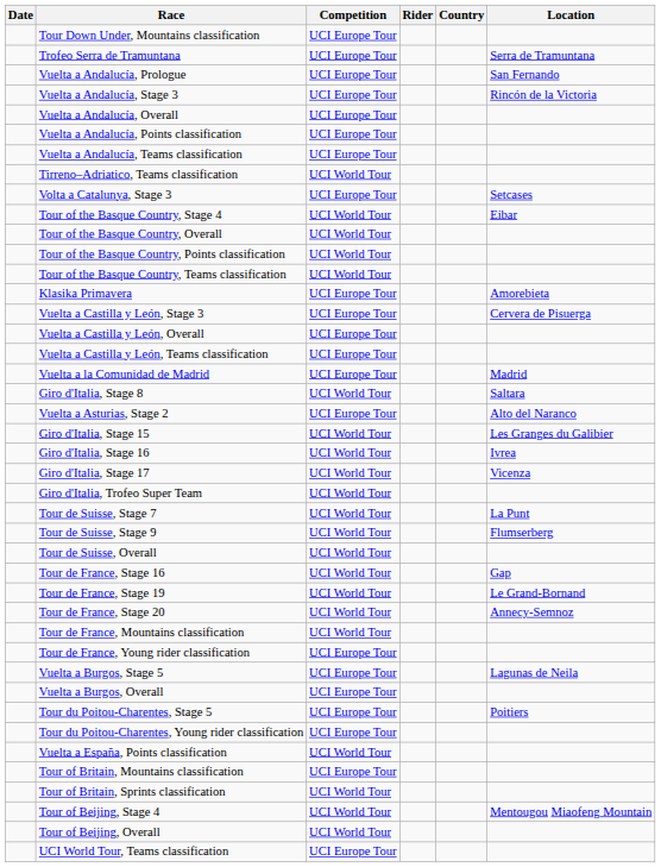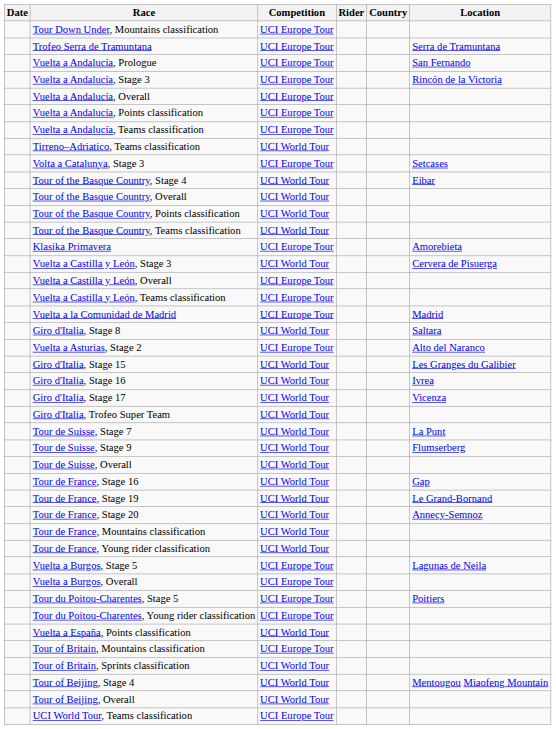 <table class="wikitable sortable">
 <tr>
 <th>Date</th>
 <th>Race</th>
 <th>Competition</th>
 <th>Rider</th>
 <th>Country</th>
 <th>Location</th>
 </tr>
 <tr>
 <td></td>
 <td><a href='#'>Tour Down Under</a>, Mountains classification</td>
 <td><a href='#'>UCI Europe Tour</a></td>
 <td></td>
 <td></td>
 <td></td>
 </tr>
 <tr>
 <td></td>
 <td><a href='#'>Trofeo Serra de Tramuntana</a></td>
 <td><a href='#'>UCI Europe Tour</a></td>
 <td></td>
 <td></td>
 <td><a href='#'>Serra de Tramuntana</a></td>
 </tr>
 <tr>
 <td></td>
 <td><a href='#'>Vuelta a Andalucía</a>, Prologue</td>
 <td><a href='#'>UCI Europe Tour</a></td>
 <td></td>
 <td></td>
 <td><a href='#'>San Fernando</a></td>
 </tr>
 <tr>
 <td></td>
 <td><a href='#'>Vuelta a Andalucía</a>, Stage 3</td>
 <td><a href='#'>UCI Europe Tour</a></td>
 <td></td>
 <td></td>
 <td><a href='#'>Rincón de la Victoria</a></td>
 </tr>
 <tr>
 <td></td>
 <td><a href='#'>Vuelta a Andalucía</a>, Overall</td>
 <td><a href='#'>UCI Europe Tour</a></td>
 <td></td>
 <td></td>
 <td></td>
 </tr>
 <tr>
 <td></td>
 <td><a href='#'>Vuelta a Andalucía</a>, Points classification</td>
 <td><a href='#'>UCI Europe Tour</a></td>
 <td></td>
 <td></td>
 <td></td>
 </tr>
 <tr>
 <td></td>
 <td><a href='#'>Vuelta a Andalucía</a>, Teams classification</td>
 <td><a href='#'>UCI Europe Tour</a></td>
 <td align="center"></td>
 <td></td>
 <td></td>
 </tr>
 <tr>
 <td></td>
 <td><a href='#'>Tirreno–Adriatico</a>, Teams classification</td>
 <td><a href='#'>UCI World Tour</a></td>
 <td align="center"></td>
 <td></td>
 <td></td>
 </tr>
 <tr>
 <td></td>
 <td><a href='#'>Volta a Catalunya</a>, Stage 3</td>
 <td><a href='#'>UCI Europe Tour</a></td>
 <td></td>
 <td></td>
 <td><a href='#'>Setcases</a></td>
 </tr>
 <tr>
 <td></td>
 <td><a href='#'>Tour of the Basque Country</a>, Stage 4</td>
 <td><a href='#'>UCI World Tour</a></td>
 <td></td>
 <td></td>
 <td><a href='#'>Eibar</a></td>
 </tr>
 <tr>
 <td></td>
 <td><a href='#'>Tour of the Basque Country</a>, Overall</td>
 <td><a href='#'>UCI World Tour</a></td>
 <td></td>
 <td></td>
 <td></td>
 </tr>
 <tr>
 <td></td>
 <td><a href='#'>Tour of the Basque Country</a>, Points classification</td>
 <td><a href='#'>UCI World Tour</a></td>
 <td></td>
 <td></td>
 <td></td>
 </tr>
 <tr>
 <td></td>
 <td><a href='#'>Tour of the Basque Country</a>, Teams classification</td>
 <td><a href='#'>UCI World Tour</a></td>
 <td align="center"></td>
 <td></td>
 <td></td>
 </tr>
 <tr>
 <td></td>
 <td><a href='#'>Klasika Primavera</a></td>
 <td><a href='#'>UCI Europe Tour</a></td>
 <td></td>
 <td></td>
 <td><a href='#'>Amorebieta</a></td>
 </tr>
 <tr>
 <td></td>
 <td><a href='#'>Vuelta a Castilla y León</a>, Stage 3</td>
-<td><a href='#'>UCI Europe Tour</a></td>
+<td><a href='#'>UCI World Tour</a></td>
 <td></td>
 <td></td>
 <td><a href='#'>Cervera de Pisuerga</a></td>
 </tr>
 <tr>
 <td></td>
 <td><a href='#'>Vuelta a Castilla y León</a>, Overall</td>
 <td><a href='#'>UCI Europe Tour</a></td>
 <td></td>
 <td></td>
 <td></td>
 </tr>
 <tr>
 <td></td>
 <td><a href='#'>Vuelta a Castilla y León</a>, Teams classification</td>
 <td><a href='#'>UCI Europe Tour</a></td>
 <td align="center"></td>
 <td></td>
 <td></td>
 </tr>
 <tr>
 <td></td>
 <td><a href='#'>Vuelta a la Comunidad de Madrid</a></td>
 <td><a href='#'>UCI Europe Tour</a></td>
 <td></td>
 <td></td>
 <td><a href='#'>Madrid</a></td>
 </tr>
 <tr>
 <td></td>
 <td><a href='#'>Giro d'Italia</a>, Stage 8</td>
 <td><a href='#'>UCI World Tour</a></td>
 <td></td>
 <td></td>
 <td><a href='#'>Saltara</a></td>
 </tr>
 <tr>
 <td></td>
 <td><a href='#'>Vuelta a Asturias</a>, Stage 2</td>
 <td><a href='#'>UCI Europe Tour</a></td>
 <td></td>
 <td></td>
 <td><a href='#'>Alto del Naranco</a></td>
 </tr>
 <tr>
 <td></td>
 <td><a href='#'>Giro d'Italia</a>, Stage 15</td>
 <td><a href='#'>UCI World Tour</a></td>
 <td></td>
 <td></td>
 <td><a href='#'>Les Granges du Galibier</a></td>
 </tr>
 <tr>
 <td></td>
 <td><a href='#'>Giro d'Italia</a>, Stage 16</td>
 <td><a href='#'>UCI World Tour</a></td>
 <td></td>
 <td></td>
 <td><a href='#'>Ivrea</a></td>
 </tr>
 <tr>
 <td></td>
 <td><a href='#'>Giro d'Italia</a>, Stage 17</td>
 <td><a href='#'>UCI World Tour</a></td>
 <td></td>
 <td></td>
 <td><a href='#'>Vicenza</a></td>
 </tr>
 <tr>
 <td></td>
 <td><a href='#'>Giro d'Italia</a>, Trofeo Super Team</td>
 <td><a href='#'>UCI World Tour</a></td>
 <td align="center"></td>
 <td></td>
 <td></td>
 </tr>
 <tr>
 <td></td>
 <td><a href='#'>Tour de Suisse</a>, Stage 7</td>
 <td><a href='#'>UCI World Tour</a></td>
 <td></td>
 <td></td>
 <td><a href='#'>La Punt</a></td>
 </tr>
 <tr>
 <td></td>
 <td><a href='#'>Tour de Suisse</a>, Stage 9</td>
 <td><a href='#'>UCI World Tour</a></td>
 <td></td>
 <td></td>
 <td><a href='#'>Flumserberg</a></td>
 </tr>
 <tr>
 <td></td>
 <td><a href='#'>Tour de Suisse</a>, Overall</td>
 <td><a href='#'>UCI World Tour</a></td>
 <td></td>
 <td></td>
 <td></td>
 </tr>
 <tr>
 <td></td>
 <td><a href='#'>Tour de France</a>, Stage 16</td>
 <td><a href='#'>UCI World Tour</a></td>
 <td></td>
 <td></td>
 <td><a href='#'>Gap</a></td>
 </tr>
 <tr>
 <td></td>
 <td><a href='#'>Tour de France</a>, Stage 19</td>
 <td><a href='#'>UCI World Tour</a></td>
 <td></td>
 <td></td>
 <td><a href='#'>Le Grand-Bornand</a></td>
 </tr>
 <tr>
 <td></td>
 <td><a href='#'>Tour de France</a>, Stage 20</td>
 <td><a href='#'>UCI World Tour</a></td>
 <td></td>
 <td></td>
 <td><a href='#'>Annecy-Semnoz</a></td>
 </tr>
 <tr>
 <td></td>
 <td><a href='#'>Tour de France</a>, Mountains classification</td>
 <td><a href='#'>UCI World Tour</a></td>
 <td></td>
 <td></td>
 <td></td>
 </tr>
 <tr>
 <td></td>
 <td><a href='#'>Tour de France</a>, Young rider classification</td>
-<td><a href='#'>UCI Europe Tour</a></td>
+<td><a href='#'>UCI World Tour</a></td>
 <td></td>
 <td></td>
 <td></td>
 </tr>
 <tr>
 <td></td>
 <td><a href='#'>Vuelta a Burgos</a>, Stage 5</td>
 <td><a href='#'>UCI Europe Tour</a></td>
 <td></td>
 <td></td>
 <td><a href='#'>Lagunas de Neila</a></td>
 </tr>
 <tr>
 <td></td>
 <td><a href='#'>Vuelta a Burgos</a>, Overall</td>
 <td><a href='#'>UCI Europe Tour</a></td>
 <td></td>
 <td></td>
 <td></td>
 </tr>
 <tr>
 <td></td>
 <td><a href='#'>Tour du Poitou-Charentes</a>, Stage 5</td>
 <td><a href='#'>UCI Europe Tour</a></td>
 <td></td>
 <td></td>
 <td><a href='#'>Poitiers</a></td>
 </tr>
 <tr>
 <td></td>
 <td><a href='#'>Tour du Poitou-Charentes</a>, Young rider classification</td>
 <td><a href='#'>UCI Europe Tour</a></td>
 <td></td>
 <td></td>
 <td></td>
 </tr>
 <tr>
 <td></td>
 <td><a href='#'>Vuelta a España</a>, Points classification</td>
 <td><a href='#'>UCI World Tour</a></td>
 <td></td>
 <td></td>
 <td></td>
 </tr>
 <tr>
 <td></td>
 <td><a href='#'>Tour of Britain</a>, Mountains classification</td>
 <td><a href='#'>UCI Europe Tour</a></td>
 <td></td>
 <td></td>
 <td></td>
 </tr>
 <tr>
 <td></td>
 <td><a href='#'>Tour of Britain</a>, Sprints classification</td>
 <td><a href='#'>UCI World Tour</a></td>
 <td></td>
 <td></td>
 <td></td>
 </tr>
 <tr>
 <td></td>
 <td><a href='#'>Tour of Beijing</a>, Stage 4</td>
 <td><a href='#'>UCI World Tour</a></td>
 <td></td>
 <td></td>
 <td><a href='#'>Mentougou</a> <a href='#'>Miaofeng Mountain</a></td>
 </tr>
 <tr>
 <td></td>
 <td><a href='#'>Tour of Beijing</a>, Overall</td>
 <td><a href='#'>UCI World Tour</a></td>
 <td></td>
 <td></td>
 <td></td>
 </tr>
 <tr>
 <td></td>
 <td><a href='#'>UCI World Tour</a>, Teams classification</td>
 <td><a href='#'>UCI Europe Tour</a></td>
 <td align="center"></td>
 <td></td>
 <td></td>
 </tr>
 </table>
